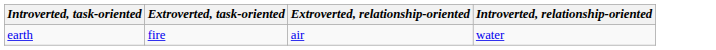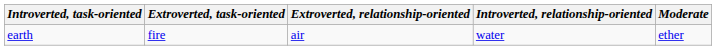 <table class="wikitable">
 <tr>
 <th><em>Introverted, task-oriented</em></th>
 <th><em>Extroverted, task-oriented</em></th>
 <th><em>Extroverted, relationship-oriented</em></th>
 <th><em>Introverted, relationship-oriented</em></th>
+<th><em>Moderate</em></th>
 </tr>
 <tr>
 <td><a href='#'>earth</a></td>
 <td><a href='#'>fire</a></td>
 <td><a href='#'>air</a></td>
 <td><a href='#'>water</a></td>
+<td><a href='#'>ether</a></td>
 </tr>
 </table>
